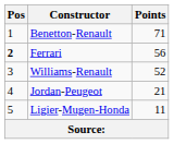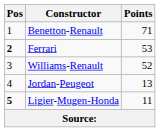 <table class="wikitable" style="font-size: 95%;">
 <tr>
 <th>Pos</th>
 <th>Constructor</th>
 <th>Points</th>
 </tr>
 <tr>
 <td>1</td>
 <td> <a href='#'>Benetton</a>-<a href='#'>Renault</a></td>
 <td align="right">71</td>
 </tr>
 <tr>
 <td><strong>2</strong></td>
 <td> <a href='#'>Ferrari</a></td>
-<td align="right">56</td>
+<td align="right">53</td>
 </tr>
 <tr>
 <td>3</td>
 <td> <a href='#'>Williams</a>-<a href='#'>Renault</a></td>
 <td align="right">52</td>
 </tr>
 <tr>
 <td>4</td>
 <td> <a href='#'>Jordan</a>-<a href='#'>Peugeot</a></td>
-<td align="right">21</td>
+<td align="right">13</td>
 </tr>
 <tr>
-<td>5</td>
+<td><strong>5</strong></td>
 <td> <a href='#'>Ligier</a>-<a href='#'>Mugen-Honda</a></td>
 <td align="right">11</td>
 </tr>
 <tr>
 <th colspan=4>Source: </th>
 </tr>
 </table>
